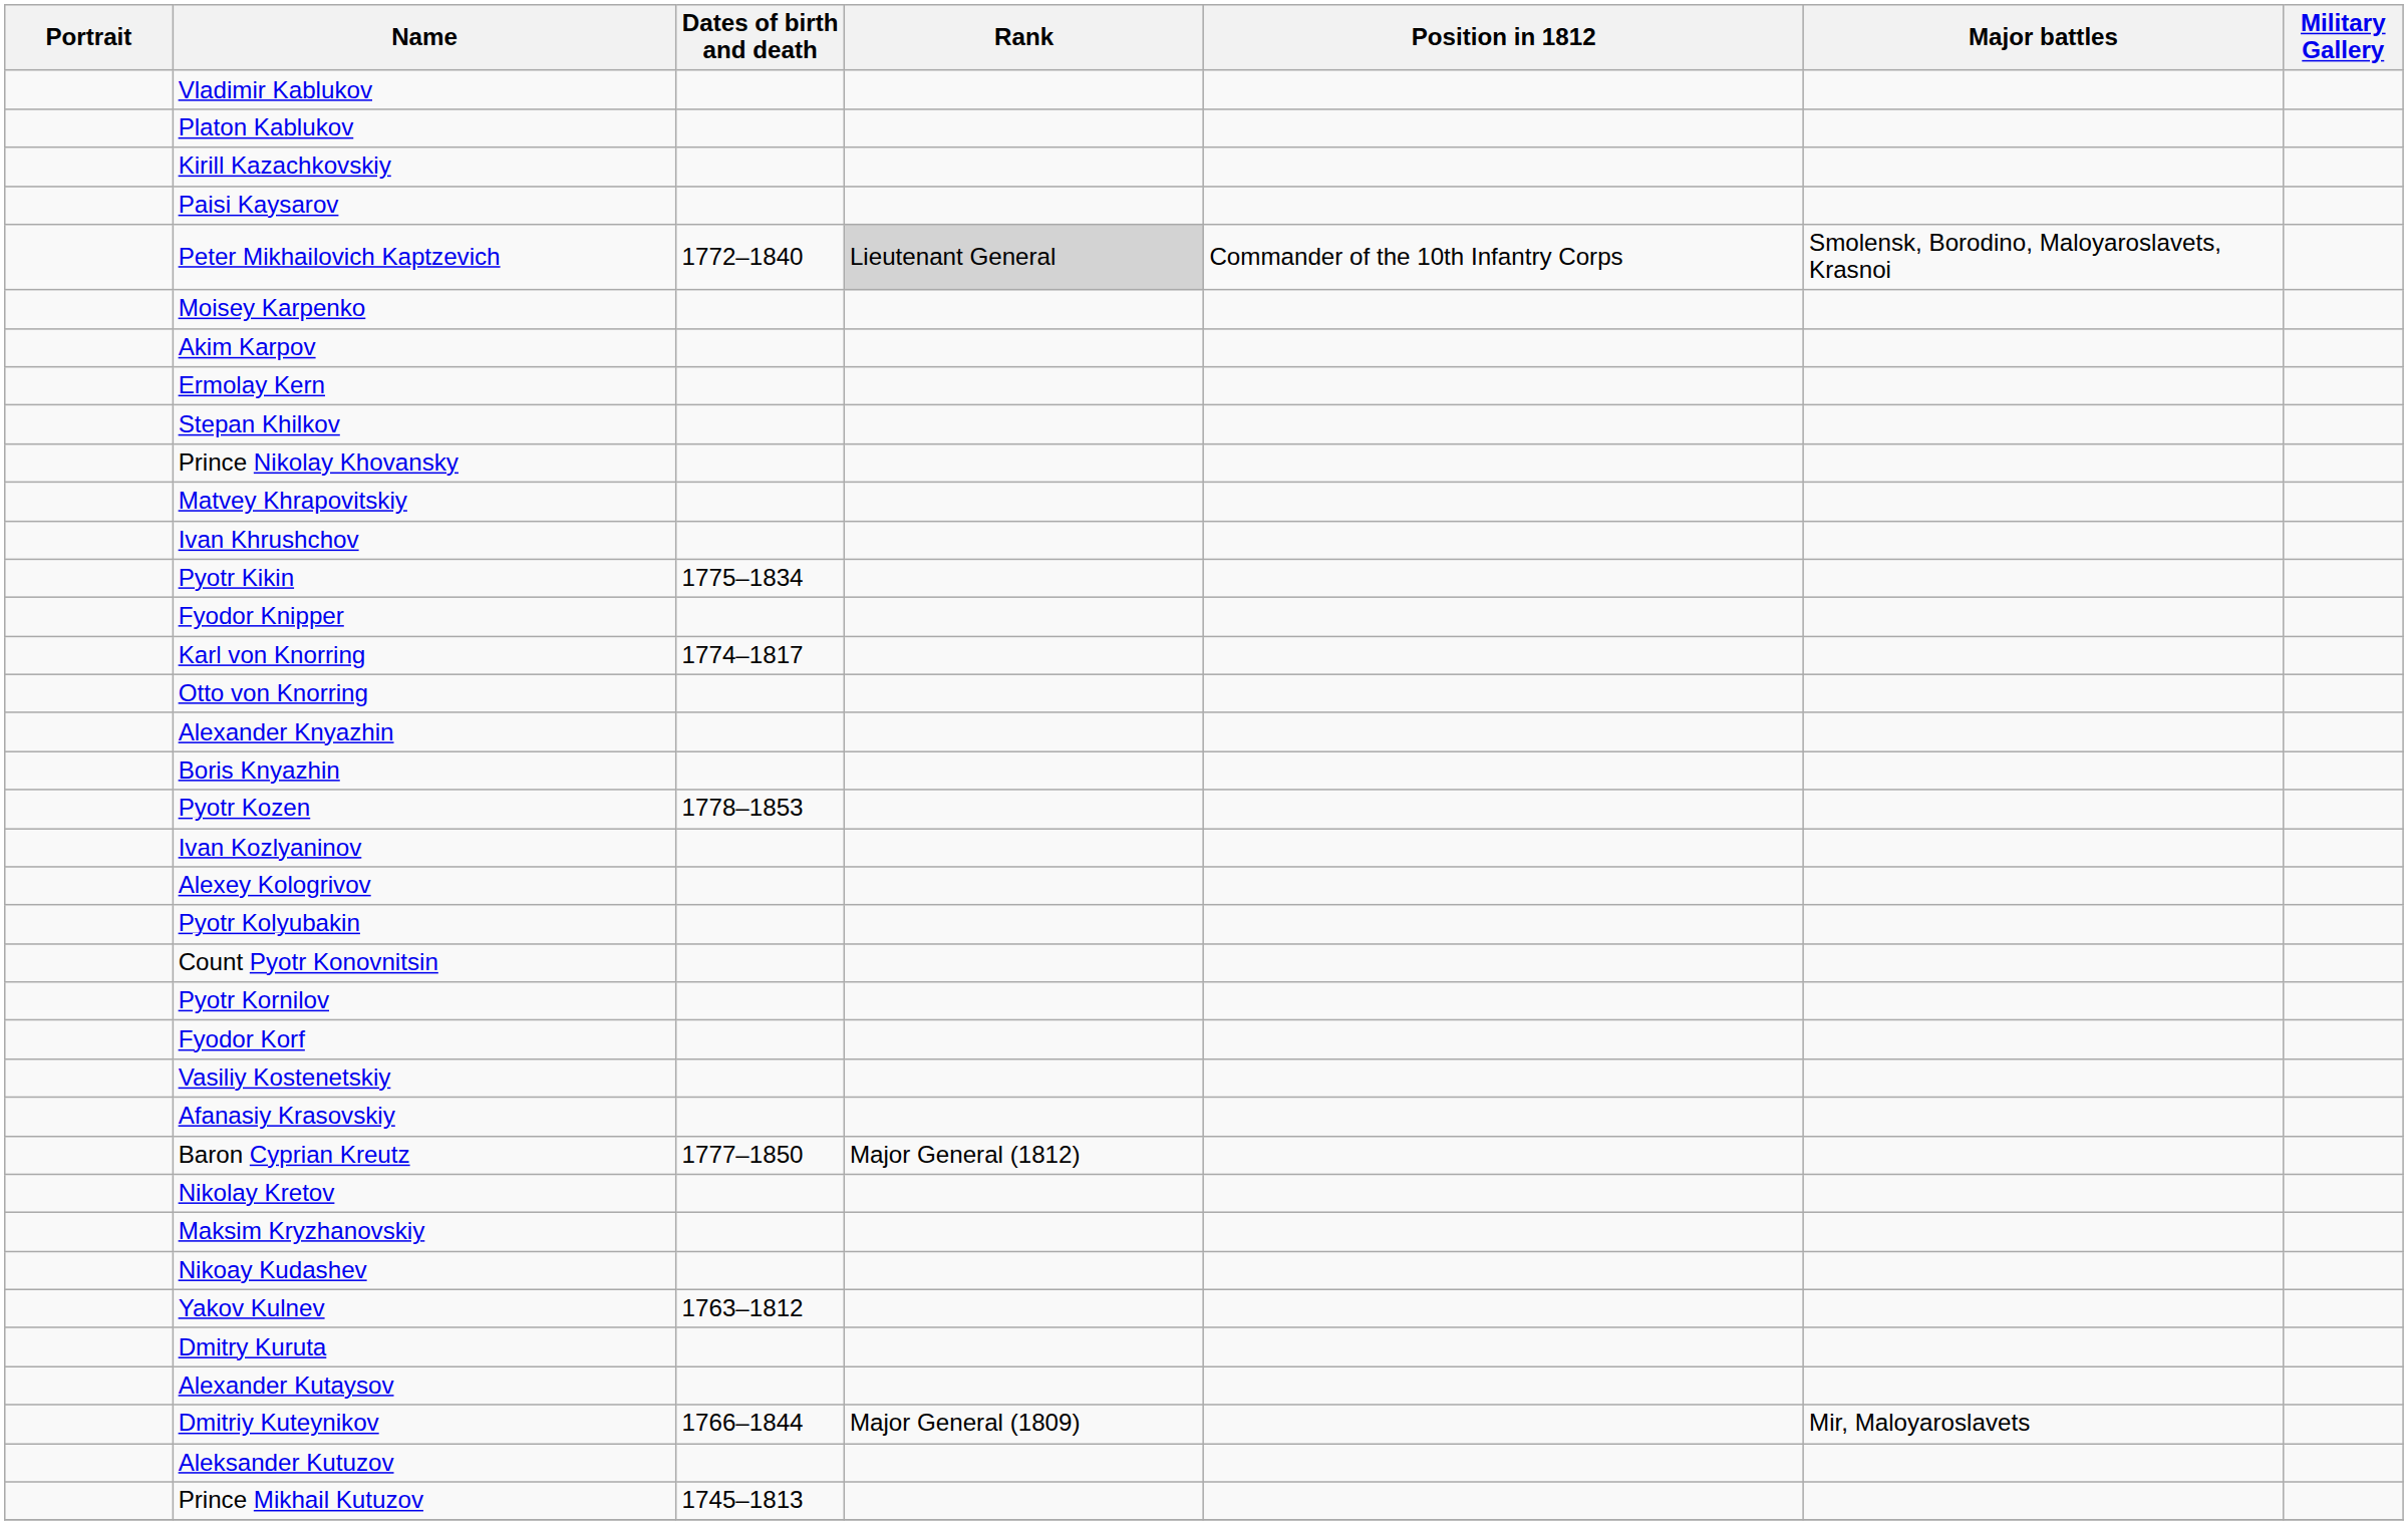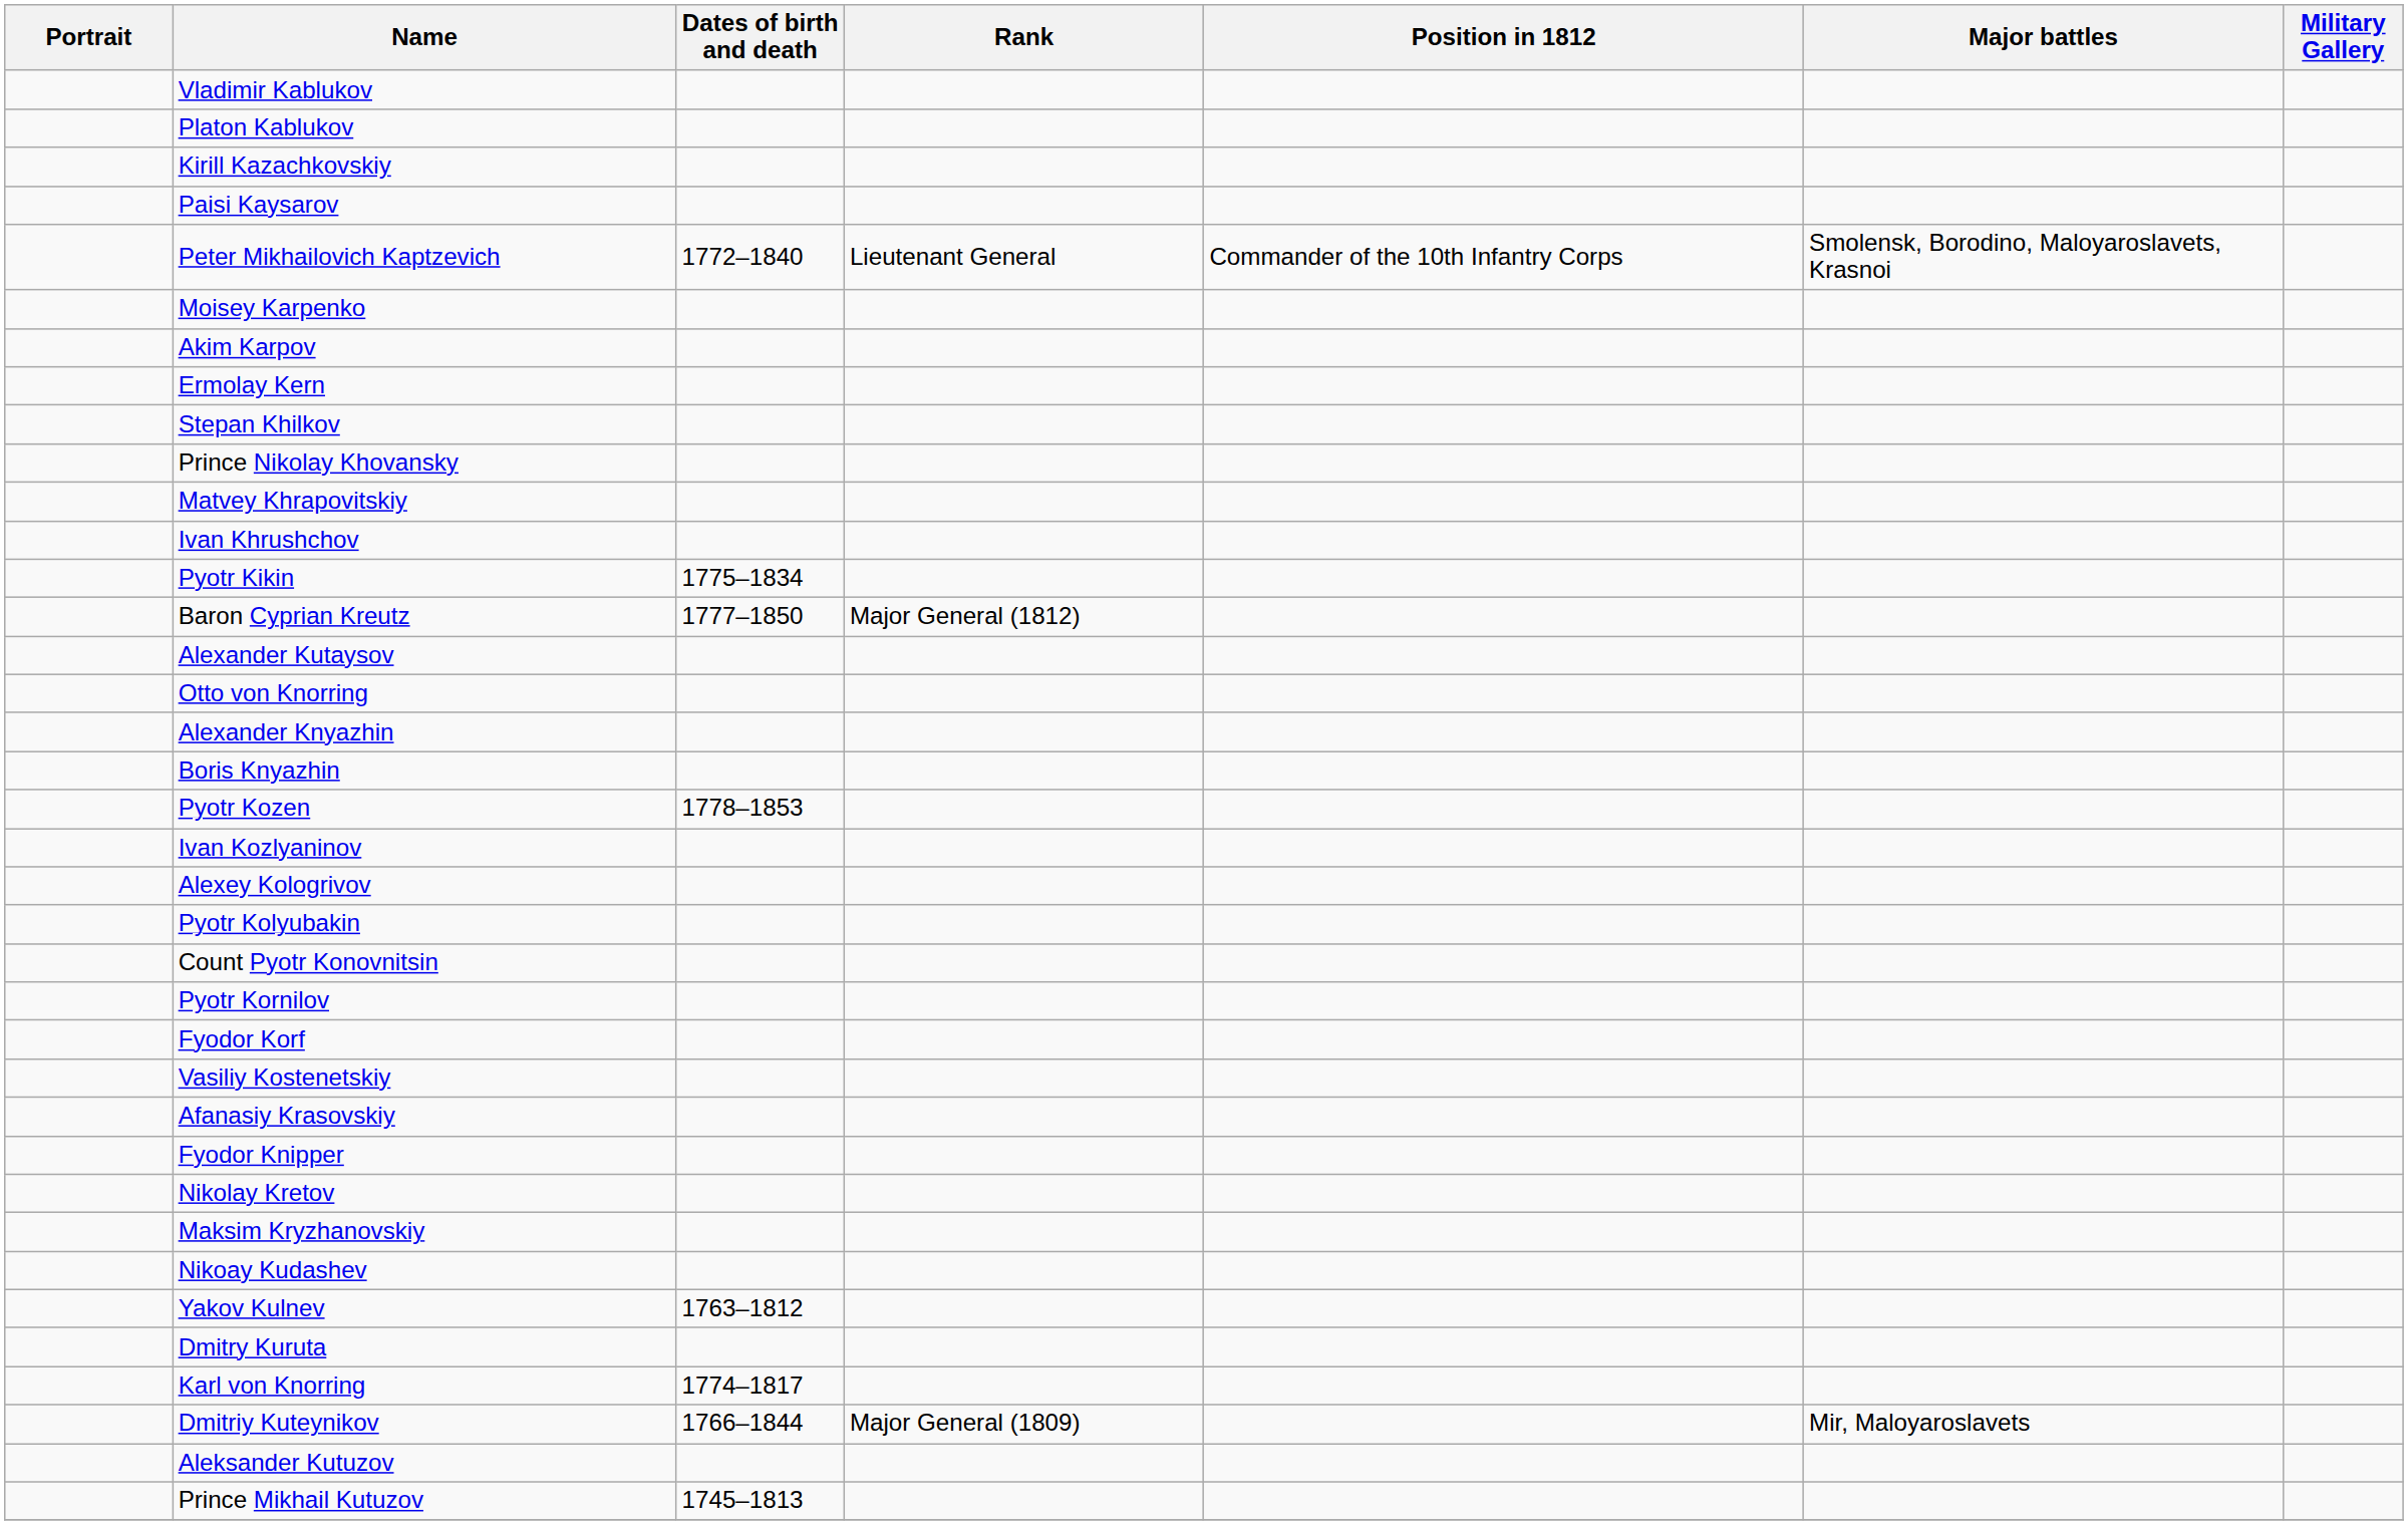 <table width=100% class="wikitable">
 <tr>
 <th width=7%>Portrait</th>
 <th width=21%>Name</th>
 <th width=7%>Dates of birth and death</th>
 <th width=15%>Rank</th>
 <th width=25%>Position in 1812</th>
 <th width=20%>Major battles</th>
 <th width=5%><a href='#'>Military Gallery</a></th>
 </tr>
 <tr>
 <td></td>
 <td><a href='#'>Vladimir Kablukov</a></td>
 <td></td>
 <td></td>
 <td></td>
 <td></td>
 <td></td>
 </tr>
 <tr>
 <td></td>
 <td><a href='#'>Platon Kablukov</a></td>
 <td></td>
 <td></td>
 <td></td>
 <td></td>
 <td></td>
 </tr>
 <tr>
 <td></td>
 <td><a href='#'>Kirill Kazachkovskiy</a></td>
 <td></td>
 <td></td>
 <td></td>
 <td></td>
 <td></td>
 </tr>
 <tr>
 <td></td>
 <td><a href='#'>Paisi Kaysarov</a></td>
 <td></td>
 <td></td>
 <td></td>
 <td></td>
 <td></td>
 </tr>
 <tr>
 <td></td>
 <td><a href='#'>Peter Mikhailovich Kaptzevich</a></td>
 <td>1772–1840</td>
-<td style="background: lightgrey;">Lieutenant General</td>
+<td>Lieutenant General</td>
 <td>Commander of the 10th Infantry Corps</td>
 <td>Smolensk, Borodino, Maloyaroslavets, Krasnoi</td>
 <td></td>
 </tr>
 <tr>
 <td></td>
 <td><a href='#'>Moisey Karpenko</a></td>
 <td></td>
 <td></td>
 <td></td>
 <td></td>
 <td></td>
 </tr>
 <tr>
 <td></td>
 <td><a href='#'>Akim Karpov</a></td>
 <td></td>
 <td></td>
 <td></td>
 <td></td>
 <td></td>
 </tr>
 <tr>
 <td></td>
 <td><a href='#'>Ermolay Kern</a></td>
 <td></td>
 <td></td>
 <td></td>
 <td></td>
 <td></td>
 </tr>
 <tr>
 <td></td>
 <td><a href='#'>Stepan Khilkov</a></td>
 <td></td>
 <td></td>
 <td></td>
 <td></td>
 <td></td>
 </tr>
 <tr>
 <td></td>
 <td>Prince <a href='#'>Nikolay Khovansky</a></td>
 <td></td>
 <td></td>
 <td></td>
 <td></td>
 <td></td>
 </tr>
 <tr>
 <td></td>
 <td><a href='#'>Matvey Khrapovitskiy</a></td>
 <td></td>
 <td></td>
 <td></td>
 <td></td>
 <td></td>
 </tr>
 <tr>
 <td></td>
 <td><a href='#'>Ivan Khrushchov</a></td>
 <td></td>
 <td></td>
 <td></td>
 <td></td>
 <td></td>
 </tr>
 <tr>
 <td></td>
 <td><a href='#'>Pyotr Kikin</a></td>
 <td>1775–1834</td>
 <td></td>
 <td></td>
 <td></td>
 <td></td>
 </tr>
 <tr>
 <td></td>
-<td><a href='#'>Fyodor Knipper</a></td>
-<td></td>
-<td></td>
+<td>Baron <a href='#'>Cyprian Kreutz</a></td>
+<td>1777–1850</td>
+<td>Major General (1812)</td>
 <td></td>
 <td></td>
 <td></td>
 </tr>
 <tr>
 <td></td>
-<td><a href='#'>Karl von Knorring</a></td>
-<td>1774–1817</td>
+<td><a href='#'>Alexander Kutaysov</a></td>
+<td></td>
 <td></td>
 <td></td>
 <td></td>
 <td></td>
 </tr>
 <tr>
 <td></td>
 <td><a href='#'>Otto von Knorring</a></td>
 <td></td>
 <td></td>
 <td></td>
 <td></td>
 <td></td>
 </tr>
 <tr>
 <td></td>
 <td><a href='#'>Alexander Knyazhin</a></td>
 <td></td>
 <td></td>
 <td></td>
 <td></td>
 <td></td>
 </tr>
 <tr>
 <td></td>
 <td><a href='#'>Boris Knyazhin</a></td>
 <td></td>
 <td></td>
 <td></td>
 <td></td>
 <td></td>
 </tr>
 <tr>
 <td></td>
 <td><a href='#'>Pyotr Kozen</a></td>
 <td>1778–1853</td>
 <td></td>
 <td></td>
 <td></td>
 <td></td>
 </tr>
 <tr>
 <td></td>
 <td><a href='#'>Ivan Kozlyaninov</a></td>
 <td></td>
 <td></td>
 <td></td>
 <td></td>
 <td></td>
 </tr>
 <tr>
 <td></td>
 <td><a href='#'>Alexey Kologrivov</a></td>
 <td></td>
 <td></td>
 <td></td>
 <td></td>
 <td></td>
 </tr>
 <tr>
 <td></td>
 <td><a href='#'>Pyotr Kolyubakin</a></td>
 <td></td>
 <td></td>
 <td></td>
 <td></td>
 <td></td>
 </tr>
 <tr>
 <td></td>
 <td>Count <a href='#'>Pyotr Konovnitsin</a></td>
 <td></td>
 <td></td>
 <td></td>
 <td></td>
 <td></td>
 </tr>
 <tr>
 <td></td>
 <td><a href='#'>Pyotr Kornilov</a></td>
 <td></td>
 <td></td>
 <td></td>
 <td></td>
 <td></td>
 </tr>
 <tr>
 <td></td>
 <td><a href='#'>Fyodor Korf</a></td>
 <td></td>
 <td></td>
 <td></td>
 <td></td>
 <td></td>
 </tr>
 <tr>
 <td></td>
 <td><a href='#'>Vasiliy Kostenetskiy</a></td>
 <td></td>
 <td></td>
 <td></td>
 <td></td>
 <td></td>
 </tr>
 <tr>
 <td></td>
 <td><a href='#'>Afanasiy Krasovskiy</a></td>
 <td></td>
 <td></td>
 <td></td>
 <td></td>
 <td></td>
 </tr>
 <tr>
 <td></td>
-<td>Baron <a href='#'>Cyprian Kreutz</a></td>
-<td>1777–1850</td>
-<td>Major General (1812)</td>
+<td><a href='#'>Fyodor Knipper</a></td>
+<td></td>
+<td></td>
 <td></td>
 <td></td>
 <td></td>
 </tr>
 <tr>
 <td></td>
 <td><a href='#'>Nikolay Kretov</a></td>
 <td></td>
 <td></td>
 <td></td>
 <td></td>
 <td></td>
 </tr>
 <tr>
 <td></td>
 <td><a href='#'>Maksim Kryzhanovskiy</a></td>
 <td></td>
 <td></td>
 <td></td>
 <td></td>
 <td></td>
 </tr>
 <tr>
 <td></td>
 <td><a href='#'>Nikoay Kudashev</a></td>
 <td></td>
 <td></td>
 <td></td>
 <td></td>
 <td></td>
 </tr>
 <tr>
 <td></td>
 <td><a href='#'>Yakov Kulnev</a></td>
 <td>1763–1812</td>
 <td></td>
 <td></td>
 <td></td>
 <td></td>
 </tr>
 <tr>
 <td></td>
 <td><a href='#'>Dmitry Kuruta</a></td>
 <td></td>
 <td></td>
 <td></td>
 <td></td>
 <td></td>
 </tr>
 <tr>
 <td></td>
-<td><a href='#'>Alexander Kutaysov</a></td>
-<td></td>
+<td><a href='#'>Karl von Knorring</a></td>
+<td>1774–1817</td>
 <td></td>
 <td></td>
 <td></td>
 <td></td>
 </tr>
 <tr>
 <td></td>
 <td><a href='#'>Dmitriy Kuteynikov</a></td>
 <td>1766–1844</td>
 <td>Major General (1809)</td>
 <td></td>
 <td>Mir, Maloyaroslavets</td>
 <td></td>
 </tr>
 <tr>
 <td></td>
 <td><a href='#'>Aleksander Kutuzov</a></td>
 <td></td>
 <td></td>
 <td></td>
 <td></td>
 <td></td>
 </tr>
 <tr>
 <td></td>
 <td>Prince <a href='#'>Mikhail Kutuzov</a></td>
 <td>1745–1813</td>
 <td></td>
 <td></td>
 <td></td>
 <td></td>
 </tr>
 <tr>
 </tr>
 </table>
